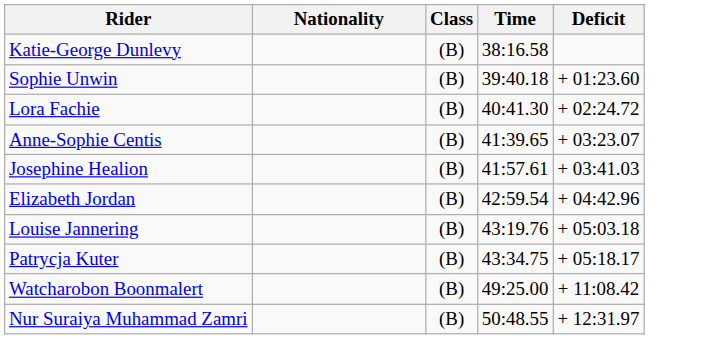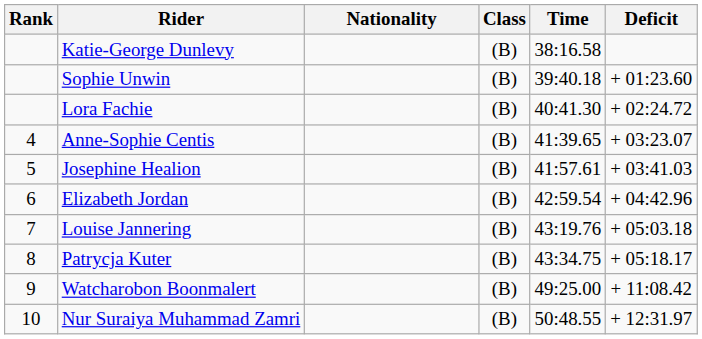 <table class="wikitable sortable" style="text-align:center">
 <tr>
+<th width=20>Rank</th>
 <th>Rider</th>
 <th width="140">Nationality</th>
 <th>Class</th>
 <th>Time</th>
 <th width="70">Deficit</th>
 </tr>
 <tr>
+<td></td>
 <td align=left><a href='#'>Katie-George Dunlevy</a><br></td>
 <td align=left></td>
 <td>(B)</td>
 <td>38:16.58</td>
 <td></td>
 </tr>
 <tr>
+<td></td>
 <td align=left><a href='#'>Sophie Unwin</a><br></td>
 <td align=left></td>
 <td>(B)</td>
 <td>39:40.18</td>
 <td>+ 01:23.60</td>
 </tr>
 <tr>
+<td></td>
 <td align=left><a href='#'>Lora Fachie</a><br></td>
 <td align=left></td>
 <td>(B)</td>
 <td>40:41.30</td>
 <td>+ 02:24.72</td>
 </tr>
 <tr>
+<td>4</td>
 <td align=left><a href='#'>Anne-Sophie  Centis</a><br></td>
 <td align=left></td>
 <td>(B)</td>
 <td>41:39.65</td>
 <td>+ 03:23.07</td>
 </tr>
 <tr>
+<td>5</td>
 <td align=left><a href='#'>Josephine Healion</a><br></td>
 <td align=left></td>
 <td>(B)</td>
 <td>41:57.61</td>
 <td>+ 03:41.03</td>
 </tr>
 <tr>
+<td>6</td>
 <td align=left><a href='#'>Elizabeth Jordan</a><br></td>
 <td align=left></td>
 <td>(B)</td>
 <td>42:59.54</td>
 <td>+ 04:42.96</td>
 </tr>
 <tr>
+<td>7</td>
 <td align=left><a href='#'>Louise  Jannering</a><br></td>
 <td align=left></td>
 <td>(B)</td>
 <td>43:19.76</td>
 <td>+ 05:03.18</td>
 </tr>
 <tr>
+<td>8</td>
 <td align=left><a href='#'>Patrycja Kuter</a><br></td>
 <td align=left></td>
 <td>(B)</td>
 <td>43:34.75</td>
 <td>+ 05:18.17</td>
 </tr>
 <tr>
+<td>9</td>
 <td align=left><a href='#'>Watcharobon Boonmalert</a><br></td>
 <td align=left></td>
 <td>(B)</td>
 <td>49:25.00</td>
 <td>+ 11:08.42</td>
 </tr>
 <tr>
+<td>10</td>
 <td align=left><a href='#'>Nur Suraiya Muhammad Zamri</a><br></td>
 <td align=left></td>
 <td>(B)</td>
 <td>50:48.55</td>
 <td>+ 12:31.97</td>
 </tr>
 </table>
